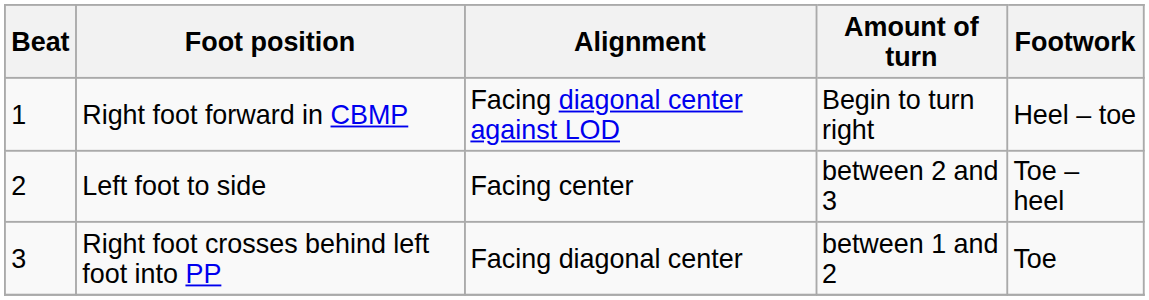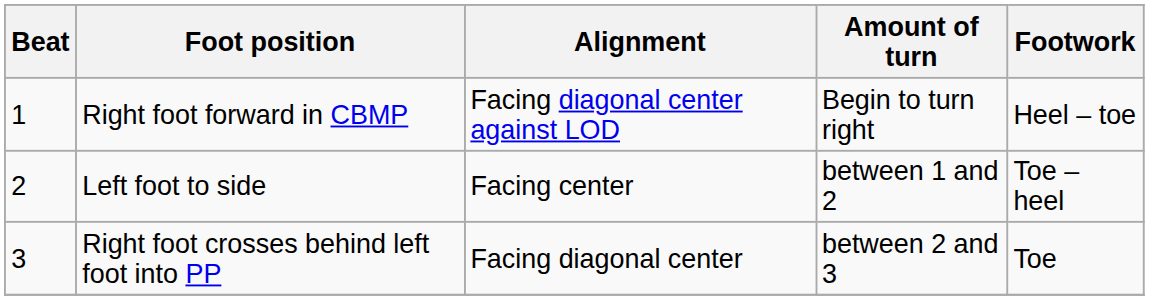 <table class="wikitable" style="font-size:90%;">
 <tr>
 <th>Beat</th>
 <th>Foot position</th>
 <th>Alignment</th>
 <th>Amount of turn</th>
 <th>Footwork</th>
 </tr>
 <tr>
 <td>1</td>
 <td>Right foot forward in <a href='#'>CBMP</a></td>
 <td>Facing <a href='#'>diagonal center against LOD</a></td>
 <td>Begin to turn right</td>
 <td>Heel – toe</td>
 </tr>
 <tr>
 <td>2</td>
 <td>Left foot to side</td>
 <td>Facing center</td>
-<td> between 2 and 3</td>
+<td> between 1 and 2</td>
 <td>Toe – heel</td>
 </tr>
 <tr>
 <td>3</td>
 <td>Right foot crosses behind left foot into <a href='#'>PP</a></td>
 <td>Facing diagonal center</td>
-<td> between 1 and 2</td>
+<td> between 2 and 3</td>
 <td>Toe</td>
 </tr>
 <tr>
 </tr>
 </table>
